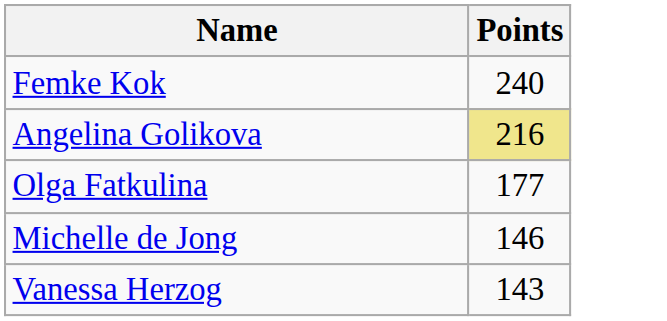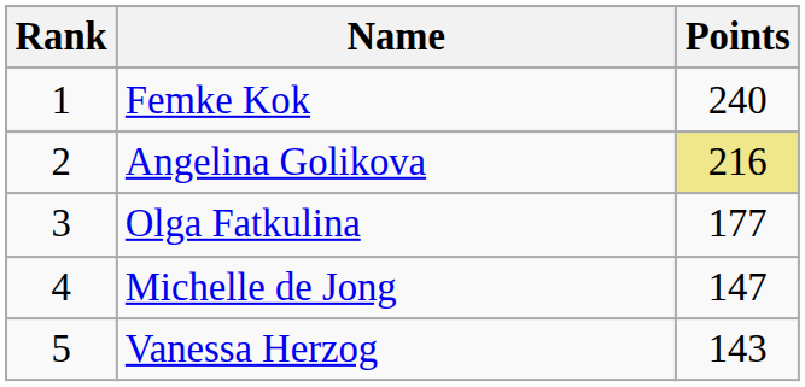 <table class="wikitable" border="1" style="text-align:center">
 <tr>
+<th width=30>Rank</th>
 <th width=220>Name</th>
 <th width=25>Points</th>
 </tr>
 <tr>
+<td>1</td>
 <td align="left"> <a href='#'>Femke Kok</a></td>
 <td>240</td>
 </tr>
 <tr>
+<td>2</td>
 <td align="left"> <a href='#'>Angelina Golikova</a></td>
 <td style="background: khaki;">216</td>
 </tr>
 <tr>
+<td>3</td>
 <td align="left"> <a href='#'>Olga Fatkulina</a></td>
 <td>177</td>
 </tr>
 <tr>
+<td>4</td>
 <td align="left"> <a href='#'>Michelle de Jong</a></td>
-<td>146</td>
+<td>147</td>
 </tr>
 <tr>
+<td>5</td>
 <td align="left"> <a href='#'>Vanessa Herzog</a></td>
 <td>143</td>
 </tr>
 </table>
